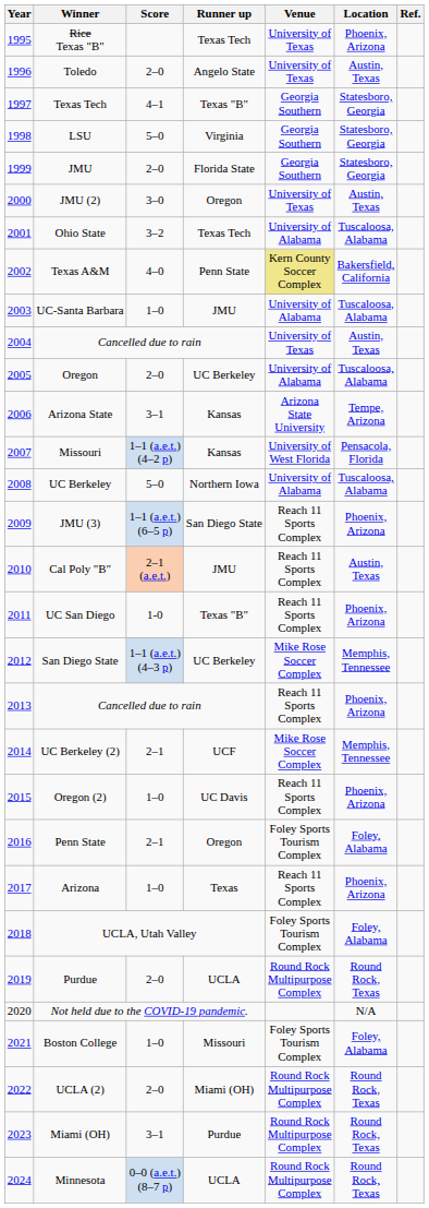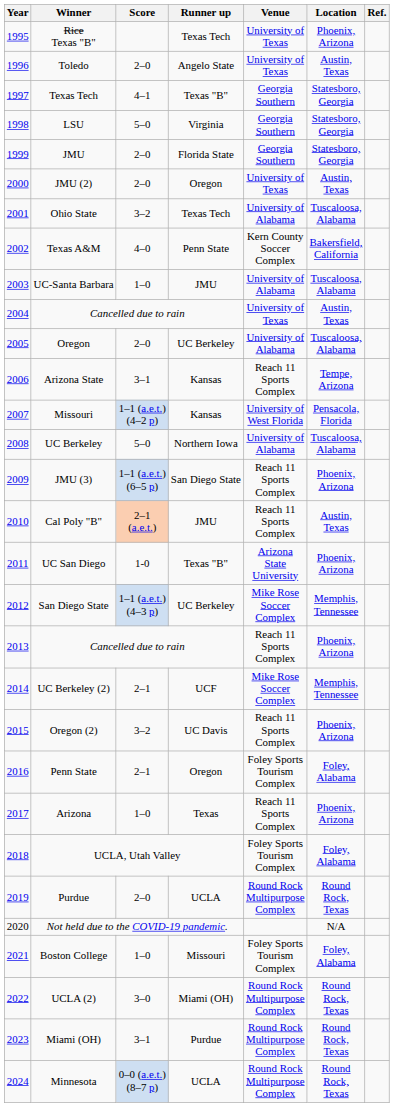 <table class="wikitable sortable" style="text-align:center">
 <tr>
 <th>Year</th>
 <th>Winner</th>
 <th>Score</th>
 <th>Runner up</th>
 <th style="width: 2px;">Venue</th>
 <th style="width: 70px;">Location</th>
 <th class="unsortable">Ref.</th>
 </tr>
 <tr>
 <td><a href='#'>1995</a></td>
 <td><s>Rice</s><br>Texas "B"</td>
 <td></td>
 <td>Texas Tech</td>
 <td><a href='#'>University of Texas</a></td>
 <td><a href='#'>Phoenix,<br>Arizona</a></td>
 <td></td>
 </tr>
 <tr>
 <td><a href='#'>1996</a></td>
 <td>Toledo</td>
 <td>2–0</td>
 <td>Angelo State</td>
 <td><a href='#'>University of Texas</a></td>
 <td><a href='#'>Austin,<br>Texas</a></td>
 <td></td>
 </tr>
 <tr>
 <td><a href='#'>1997</a></td>
 <td>Texas Tech</td>
 <td>4–1</td>
 <td>Texas "B"</td>
 <td><a href='#'>Georgia Southern</a></td>
 <td><a href='#'>Statesboro,<br>Georgia</a></td>
 <td></td>
 </tr>
 <tr>
 <td><a href='#'>1998</a></td>
 <td>LSU</td>
 <td>5–0</td>
 <td>Virginia</td>
 <td><a href='#'>Georgia Southern</a></td>
 <td><a href='#'>Statesboro,<br>Georgia</a></td>
 <td></td>
 </tr>
 <tr>
 <td><a href='#'>1999</a></td>
 <td>JMU</td>
 <td>2–0</td>
 <td>Florida State</td>
 <td><a href='#'>Georgia Southern</a></td>
 <td><a href='#'>Statesboro,<br>Georgia</a></td>
 <td></td>
 </tr>
 <tr>
 <td><a href='#'>2000</a></td>
 <td>JMU (2)</td>
-<td>3–0</td>
+<td>2–0</td>
 <td>Oregon</td>
 <td><a href='#'>University of Texas</a></td>
 <td><a href='#'>Austin,<br>Texas</a></td>
 <td></td>
 </tr>
 <tr>
 <td><a href='#'>2001</a></td>
 <td>Ohio State</td>
 <td>3–2</td>
 <td>Texas Tech</td>
 <td><a href='#'>University of Alabama</a></td>
 <td><a href='#'>Tuscaloosa,<br>Alabama</a></td>
 <td></td>
 </tr>
 <tr>
 <td><a href='#'>2002</a></td>
 <td>Texas A&M</td>
 <td>4–0</td>
 <td>Penn State</td>
-<td style="background: khaki;">Kern County Soccer Complex</td>
+<td>Kern County Soccer Complex</td>
 <td><a href='#'>Bakersfield,<br>California</a></td>
 <td></td>
 </tr>
 <tr>
 <td><a href='#'>2003</a></td>
 <td>UC-Santa Barbara</td>
 <td>1–0</td>
 <td>JMU</td>
 <td><a href='#'>University of Alabama</a></td>
 <td><a href='#'>Tuscaloosa,<br>Alabama</a></td>
 <td></td>
 </tr>
 <tr>
 <td><a href='#'>2004</a></td>
 <td colspan="3"><em>Cancelled due to rain</em></td>
 <td><a href='#'>University of Texas</a></td>
 <td><a href='#'>Austin,<br>Texas</a></td>
 <td></td>
 </tr>
 <tr>
 <td><a href='#'>2005</a></td>
 <td>Oregon</td>
 <td>2–0</td>
 <td>UC Berkeley</td>
 <td><a href='#'>University of Alabama</a></td>
 <td><a href='#'>Tuscaloosa,<br>Alabama</a></td>
 <td></td>
 </tr>
 <tr>
 <td><a href='#'>2006</a></td>
 <td>Arizona State</td>
 <td>3–1</td>
 <td>Kansas</td>
-<td><a href='#'>Arizona State University</a></td>
+<td>Reach 11 Sports Complex</td>
 <td><a href='#'>Tempe,<br>Arizona</a></td>
 <td></td>
 </tr>
 <tr>
 <td><a href='#'>2007</a></td>
 <td>Missouri</td>
 <td bgcolor=cedff2>1–1 (<a href='#'>a.e.t.</a>)<br>(4–2 <a href='#'>p</a>)</td>
 <td>Kansas</td>
 <td><a href='#'>University of West Florida</a></td>
 <td><a href='#'>Pensacola,<br>Florida</a></td>
 <td></td>
 </tr>
 <tr>
 <td><a href='#'>2008</a></td>
 <td>UC Berkeley</td>
 <td>5–0</td>
 <td>Northern Iowa</td>
 <td><a href='#'>University of Alabama</a></td>
 <td><a href='#'>Tuscaloosa,<br>Alabama</a></td>
 <td></td>
 </tr>
 <tr>
 <td><a href='#'>2009</a></td>
 <td>JMU (3)</td>
 <td bgcolor=cedff2>1–1 (<a href='#'>a.e.t.</a>)<br>(6–5 <a href='#'>p</a>)</td>
 <td>San Diego State</td>
 <td>Reach 11 Sports Complex</td>
 <td><a href='#'>Phoenix,<br>Arizona</a></td>
 <td></td>
 </tr>
 <tr>
 <td><a href='#'>2010</a></td>
 <td>Cal Poly "B"</td>
 <td bgcolor=FBCEB1>2–1<br>(<a href='#'>a.e.t.</a>)</td>
 <td>JMU</td>
 <td>Reach 11 Sports Complex</td>
 <td><a href='#'>Austin,<br>Texas</a></td>
 <td></td>
 </tr>
 <tr>
 <td><a href='#'>2011</a></td>
 <td>UC San Diego</td>
 <td>1-0</td>
 <td>Texas "B"</td>
-<td>Reach 11 Sports Complex</td>
+<td><a href='#'>Arizona State University</a></td>
 <td><a href='#'>Phoenix,<br>Arizona</a></td>
 <td></td>
 </tr>
 <tr>
 <td><a href='#'>2012</a></td>
 <td>San Diego State</td>
 <td bgcolor=cedff2>1–1 (<a href='#'>a.e.t.</a>)<br>(4–3 <a href='#'>p</a>)</td>
 <td>UC Berkeley</td>
 <td><a href='#'>Mike Rose Soccer Complex</a></td>
 <td><a href='#'>Memphis,<br>Tennessee</a></td>
 <td></td>
 </tr>
 <tr>
 <td><a href='#'>2013</a></td>
 <td colspan="3"><em>Cancelled due to rain</em></td>
 <td>Reach 11 Sports Complex</td>
 <td><a href='#'>Phoenix,<br>Arizona</a></td>
 <td></td>
 </tr>
 <tr>
 <td><a href='#'>2014</a></td>
 <td>UC Berkeley (2)</td>
 <td>2–1</td>
 <td>UCF</td>
 <td><a href='#'>Mike Rose Soccer Complex</a></td>
 <td><a href='#'>Memphis,<br>Tennessee</a></td>
 <td></td>
 </tr>
 <tr>
 <td><a href='#'>2015</a></td>
 <td>Oregon (2)</td>
-<td>1–0</td>
+<td>3–2</td>
 <td>UC Davis</td>
 <td>Reach 11 Sports Complex</td>
 <td><a href='#'>Phoenix,<br>Arizona</a></td>
 <td></td>
 </tr>
 <tr>
 <td><a href='#'>2016</a></td>
 <td>Penn State</td>
 <td>2–1</td>
 <td>Oregon</td>
 <td>Foley Sports Tourism Complex</td>
 <td><a href='#'>Foley,<br>Alabama</a></td>
 <td></td>
 </tr>
 <tr>
 <td><a href='#'>2017</a></td>
 <td>Arizona</td>
 <td>1–0</td>
 <td>Texas</td>
 <td>Reach 11 Sports Complex</td>
 <td><a href='#'>Phoenix,<br>Arizona</a></td>
 <td></td>
 </tr>
 <tr>
 <td><a href='#'>2018</a></td>
 <td colspan="3">UCLA, Utah Valley</td>
 <td>Foley Sports Tourism Complex</td>
 <td><a href='#'>Foley,<br>Alabama</a></td>
 <td></td>
 </tr>
 <tr>
 <td><a href='#'>2019</a></td>
 <td>Purdue</td>
 <td>2–0</td>
 <td>UCLA</td>
 <td><a href='#'>Round Rock Multipurpose Complex</a></td>
 <td><a href='#'>Round Rock,<br>Texas</a></td>
 <td></td>
 </tr>
 <tr>
 <td>2020</td>
 <td colspan="3"><em>Not held due to the <a href='#'>COVID-19 pandemic</a>.</em></td>
 <td></td>
 <td>N/A</td>
 <td></td>
 </tr>
 <tr>
 <td><a href='#'>2021</a></td>
 <td>Boston College</td>
 <td>1–0</td>
 <td>Missouri</td>
 <td>Foley Sports Tourism Complex</td>
 <td><a href='#'>Foley,<br>Alabama</a></td>
 <td></td>
 </tr>
 <tr>
 <td><a href='#'>2022</a></td>
 <td>UCLA (2)</td>
-<td>2–0</td>
+<td>3–0</td>
 <td>Miami (OH)</td>
 <td><a href='#'>Round Rock Multipurpose Complex</a></td>
 <td><a href='#'>Round Rock,<br>Texas</a></td>
 <td></td>
 </tr>
 <tr>
 <td><a href='#'>2023</a></td>
 <td>Miami (OH)</td>
 <td>3–1</td>
 <td>Purdue</td>
 <td><a href='#'>Round Rock Multipurpose Complex</a></td>
 <td><a href='#'>Round Rock,<br>Texas</a></td>
 <td></td>
 </tr>
 <tr>
 <td><a href='#'>2024</a></td>
 <td>Minnesota</td>
 <td bgcolor=cedff2>0–0 (<a href='#'>a.e.t.</a>)<br>(8–7 <a href='#'>p</a>)</td>
 <td>UCLA</td>
 <td><a href='#'>Round Rock Multipurpose Complex</a></td>
 <td><a href='#'>Round Rock,<br>Texas</a></td>
 <td></td>
 </tr>
 </table>
